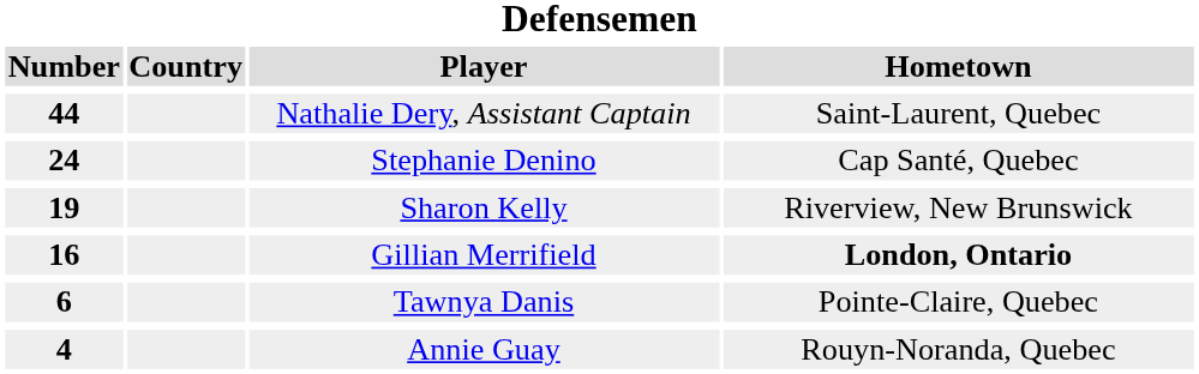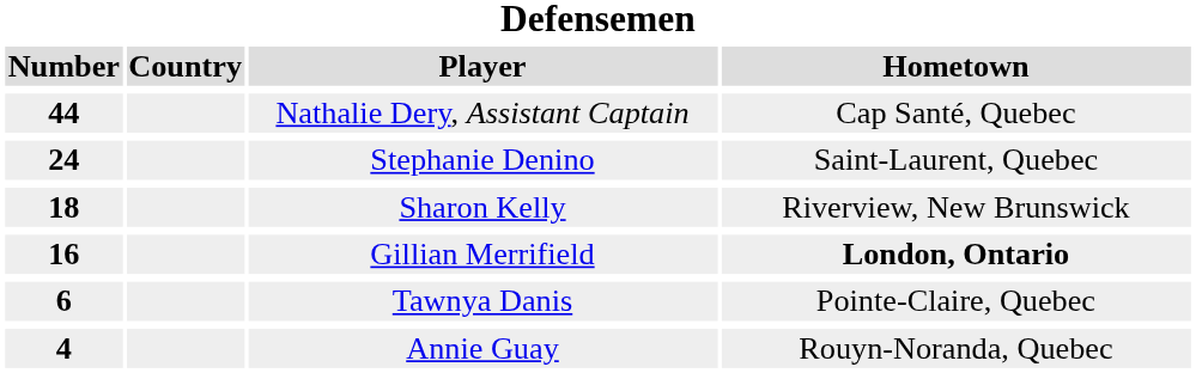 <table>
 <tr>
 <th colspan=4><big>Defensemen</big></th>
 </tr>
 <tr bgcolor="#dddddd">
 <th width=10%>Number</th>
 <th width=10%>Country</th>
 <th width=40%>Player</th>
 <th width=40%>Hometown</th>
 </tr>
 <tr>
 </tr>
 <tr bgcolor="#eeeeee">
 <td align=center><strong>44</strong></td>
 <td align=center></td>
 <td align=center><a href='#'>Nathalie Dery</a>, <em>Assistant Captain</em></td>
-<td align=center>Saint-Laurent, Quebec</td>
+<td align=center>Cap Santé, Quebec</td>
 </tr>
 <tr>
 </tr>
 <tr bgcolor="#eeeeee">
 <td align=center><strong>24</strong></td>
 <td align=center></td>
 <td align=center><a href='#'>Stephanie Denino</a></td>
-<td align=center>Cap Santé, Quebec</td>
+<td align=center>Saint-Laurent, Quebec</td>
 </tr>
 <tr>
 </tr>
 <tr bgcolor="#eeeeee">
-<td align=center><strong>19</strong></td>
+<td align=center><strong>18</strong></td>
 <td align=center></td>
 <td align=center><a href='#'>Sharon Kelly</a></td>
 <td align=center>Riverview, New Brunswick</td>
 </tr>
 <tr>
 </tr>
 <tr bgcolor="#eeeeee">
 <td align=center><strong>16</strong></td>
 <td align=center></td>
 <td align=center><a href='#'>Gillian Merrifield</a></td>
 <td align=center><strong>London, Ontario</strong></td>
 </tr>
 <tr>
 </tr>
 <tr bgcolor="#eeeeee">
 <td align=center><strong>6</strong></td>
 <td align=center></td>
 <td align=center><a href='#'>Tawnya Danis</a></td>
 <td align=center>Pointe-Claire, Quebec</td>
 </tr>
 <tr>
 </tr>
 <tr bgcolor="#eeeeee">
 <td align=center><strong>4</strong></td>
 <td align=center></td>
 <td align=center><a href='#'>Annie Guay</a></td>
 <td align=center>Rouyn-Noranda, Quebec</td>
 </tr>
 <tr>
 </tr>
 </table>
